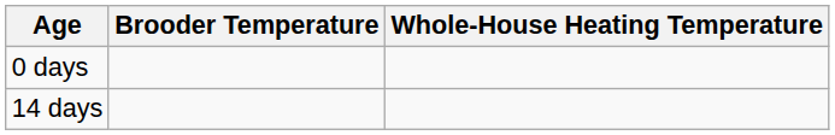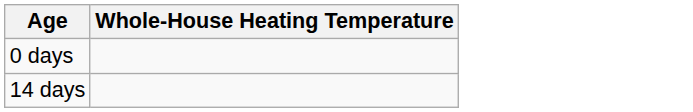 <table class="wikitable">
 <tr>
 <th>Age</th>
-<th>Brooder Temperature</th>
 <th>Whole-House Heating Temperature</th>
 </tr>
 <tr>
 <td>0 days</td>
 <td></td>
-<td></td>
 </tr>
 <tr>
 <td>14 days</td>
 <td></td>
-<td></td>
 </tr>
 </table>
